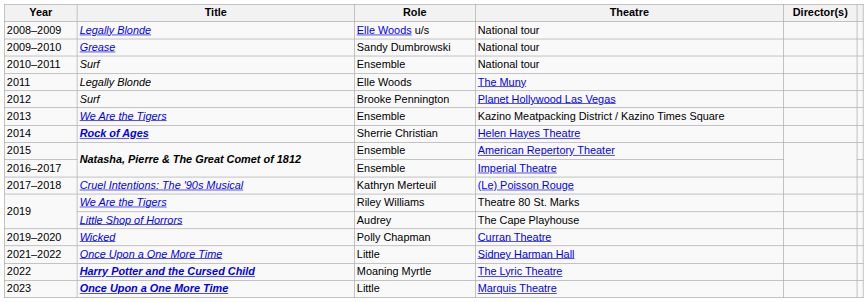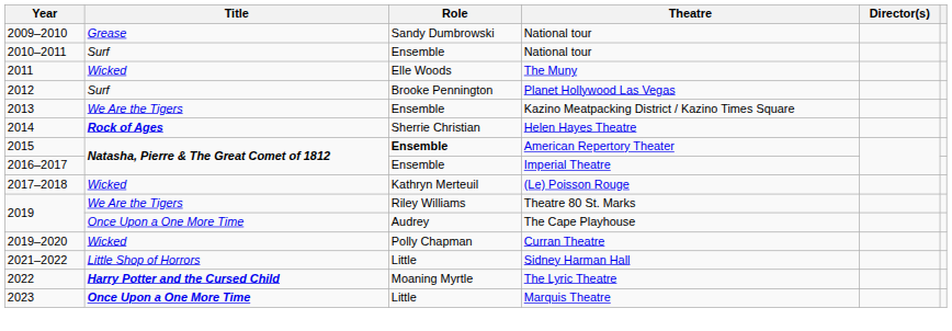 <table class="wikitable sortable" style="width:100%;">
 <tr>
 <th>Year</th>
 <th>Title</th>
 <th>Role</th>
 <th>Theatre</th>
 <th>Director(s)</th>
 <th></th>
-</tr>
-<tr>
-<td>2008–2009</td>
-<td><em><a href='#'>Legally Blonde</a></em></td>
-<td><a href='#'>Elle Woods</a> u/s</td>
-<td>National tour</td>
-<td></td>
-<td></td>
 </tr>
 <tr>
 <td>2009–2010</td>
 <td><em><a href='#'>Grease</a></em></td>
 <td>Sandy Dumbrowski </td>
 <td>National tour</td>
 <td></td>
 <td></td>
 </tr>
 <tr>
 <td>2010–2011</td>
 <td><em>Surf</em></td>
 <td>Ensemble </td>
 <td>National tour</td>
 <td></td>
 <td></td>
 </tr>
 <tr>
 <td>2011</td>
-<td><em>Legally Blonde</em></td>
+<td><em><a href='#'>Wicked</a></em></td>
 <td>Elle Woods</td>
 <td><a href='#'>The Muny</a></td>
 <td></td>
 <td></td>
 </tr>
 <tr>
 <td>2012</td>
 <td><em>Surf</em></td>
 <td>Brooke Pennington</td>
 <td><a href='#'>Planet Hollywood Las Vegas</a></td>
 <td></td>
 <td></td>
 </tr>
 <tr>
 <td>2013</td>
 <td><em><a href='#'>We Are the Tigers</a></em></td>
 <td>Ensemble </td>
 <td>Kazino Meatpacking District / Kazino Times Square</td>
 <td></td>
 <td></td>
 </tr>
 <tr>
 <td>2014</td>
 <td><strong><em><a href='#'>Rock of Ages</a></em></strong></td>
 <td>Sherrie Christian </td>
 <td><a href='#'>Helen Hayes Theatre</a></td>
 <td></td>
 <td></td>
 </tr>
 <tr>
 <td>2015</td>
 <td rowspan=2><strong><em>Natasha, Pierre & The Great Comet of 1812</em></strong></td>
-<td>Ensemble </td>
+<td><strong>Ensemble </strong></td>
 <td><a href='#'>American Repertory Theater</a> </td>
 <td rowspan=2></td>
 <td></td>
 </tr>
 <tr>
 <td>2016–2017</td>
 <td>Ensemble </td>
 <td><a href='#'>Imperial Theatre</a></td>
 <td></td>
 </tr>
 <tr>
 <td>2017–2018</td>
-<td><em><a href='#'>Cruel Intentions: The '90s Musical</a></em></td>
+<td><em><a href='#'>Wicked</a></em></td>
 <td>Kathryn Merteuil</td>
 <td><a href='#'>(Le) Poisson Rouge</a></td>
 <td></td>
 <td></td>
 </tr>
 <tr>
 <td rowspan=2>2019</td>
 <td><em><a href='#'>We Are the Tigers</a></em></td>
 <td>Riley Williams</td>
 <td>Theatre 80 St. Marks</td>
 <td></td>
 <td></td>
 </tr>
 <tr>
-<td><em><a href='#'>Little Shop of Horrors</a></em></td>
+<td><em><a href='#'>Once Upon a One More Time</a></em></td>
 <td>Audrey</td>
 <td>The Cape Playhouse</td>
 <td></td>
 <td></td>
 </tr>
 <tr>
 <td>2019–2020</td>
 <td><em><a href='#'>Wicked</a></em></td>
 <td>Polly Chapman </td>
 <td><a href='#'>Curran Theatre</a></td>
 <td></td>
 <td></td>
 </tr>
 <tr>
 <td>2021–2022</td>
-<td><em><a href='#'>Once Upon a One More Time</a></em></td>
+<td><em><a href='#'>Little Shop of Horrors</a></em></td>
 <td>Little</td>
 <td><a href='#'>Sidney Harman Hall</a> </td>
 <td></td>
 <td></td>
 </tr>
 <tr>
 <td>2022</td>
 <td><strong><em><a href='#'>Harry Potter and the Cursed Child</a></em></strong></td>
 <td>Moaning Myrtle </td>
 <td><a href='#'>The Lyric Theatre</a></td>
 <td></td>
 <td></td>
 </tr>
 <tr>
 <td>2023</td>
 <td><strong><em><a href='#'>Once Upon a One More Time</a></em></strong></td>
 <td>Little </td>
 <td><a href='#'>Marquis Theatre</a></td>
 <td></td>
 </tr>
 </table>
